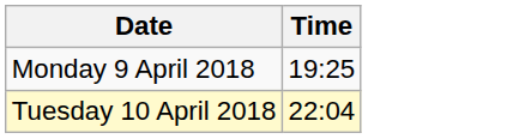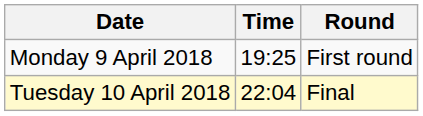 <table class="wikitable">
 <tr>
 <th>Date</th>
 <th>Time</th>
+<th>Round</th>
 </tr>
 <tr>
 <td>Monday 9 April 2018</td>
 <td>19:25</td>
+<td>First round</td>
 </tr>
 <tr>
 <td style=background:lemonchiffon>Tuesday 10 April 2018</td>
 <td style=background:lemonchiffon>22:04</td>
+<td style=background:lemonchiffon>Final</td>
 </tr>
 </table>
